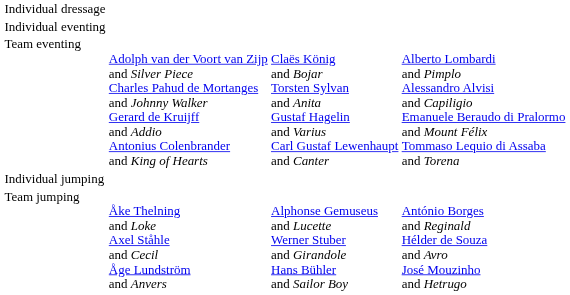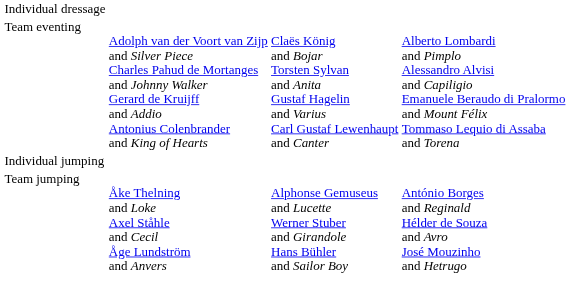 <table>
 <tr valign="top">
 <td>Individual dressage<br></td>
-<td></td>
-<td></td>
-<td></td>
-</tr>
-<tr valign="top">
-<td>Individual eventing<br></td>
 <td></td>
 <td></td>
 <td></td>
 </tr>
 <tr valign="top">
 <td>Team eventing<br></td>
 <td><br><a href='#'>Adolph van der Voort van Zijp</a> <br> and <em>Silver Piece</em><br><a href='#'>Charles Pahud de Mortanges</a> <br> and <em>Johnny Walker</em><br><a href='#'>Gerard de Kruijff</a> <br> and <em>Addio</em><br><a href='#'>Antonius Colenbrander</a> <br> and <em>King of Hearts</em></td>
 <td><br><a href='#'>Claës König</a> <br> and <em>Bojar</em><br><a href='#'>Torsten Sylvan</a> <br> and <em>Anita</em><br><a href='#'>Gustaf Hagelin</a> <br> and <em>Varius</em><br><a href='#'>Carl Gustaf Lewenhaupt</a> <br> and <em>Canter</em></td>
 <td><br><a href='#'>Alberto Lombardi</a> <br> and <em>Pimplo</em><br><a href='#'>Alessandro Alvisi</a> <br> and <em>Capiligio</em><br><a href='#'>Emanuele Beraudo di Pralormo</a> <br> and <em>Mount Félix</em><br><a href='#'>Tommaso Lequio di Assaba</a> <br> and <em>Torena</em></td>
 </tr>
 <tr valign="top">
 <td>Individual jumping<br></td>
 <td></td>
 <td></td>
 <td></td>
 </tr>
 <tr valign="top">
 <td>Team jumping<br></td>
 <td><br><a href='#'>Åke Thelning</a> <br> and <em>Loke</em><br><a href='#'>Axel Ståhle</a> <br> and <em>Cecil</em><br><a href='#'>Åge Lundström</a> <br> and <em>Anvers</em></td>
 <td><br><a href='#'>Alphonse Gemuseus</a> <br> and <em>Lucette</em><br><a href='#'>Werner Stuber</a> <br> and <em>Girandole</em><br><a href='#'>Hans Bühler</a> <br> and <em>Sailor Boy</em></td>
 <td><br><a href='#'>António Borges</a> <br> and <em>Reginald</em><br><a href='#'>Hélder de Souza</a> <br> and <em>Avro</em><br><a href='#'>José Mouzinho</a> <br> and <em>Hetrugo</em></td>
 </tr>
 </table>
